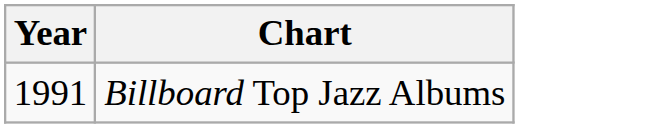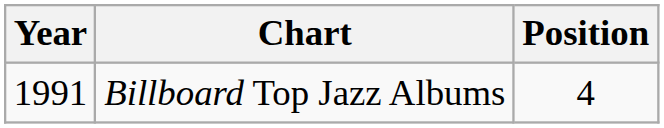 <table class="wikitable">
 <tr>
 <th>Year</th>
 <th>Chart</th>
+<th>Position</th>
 </tr>
 <tr>
 <td>1991</td>
 <td><em>Billboard</em>  Top Jazz Albums</td>
+<td align="center">4</td>
 </tr>
 </table>
